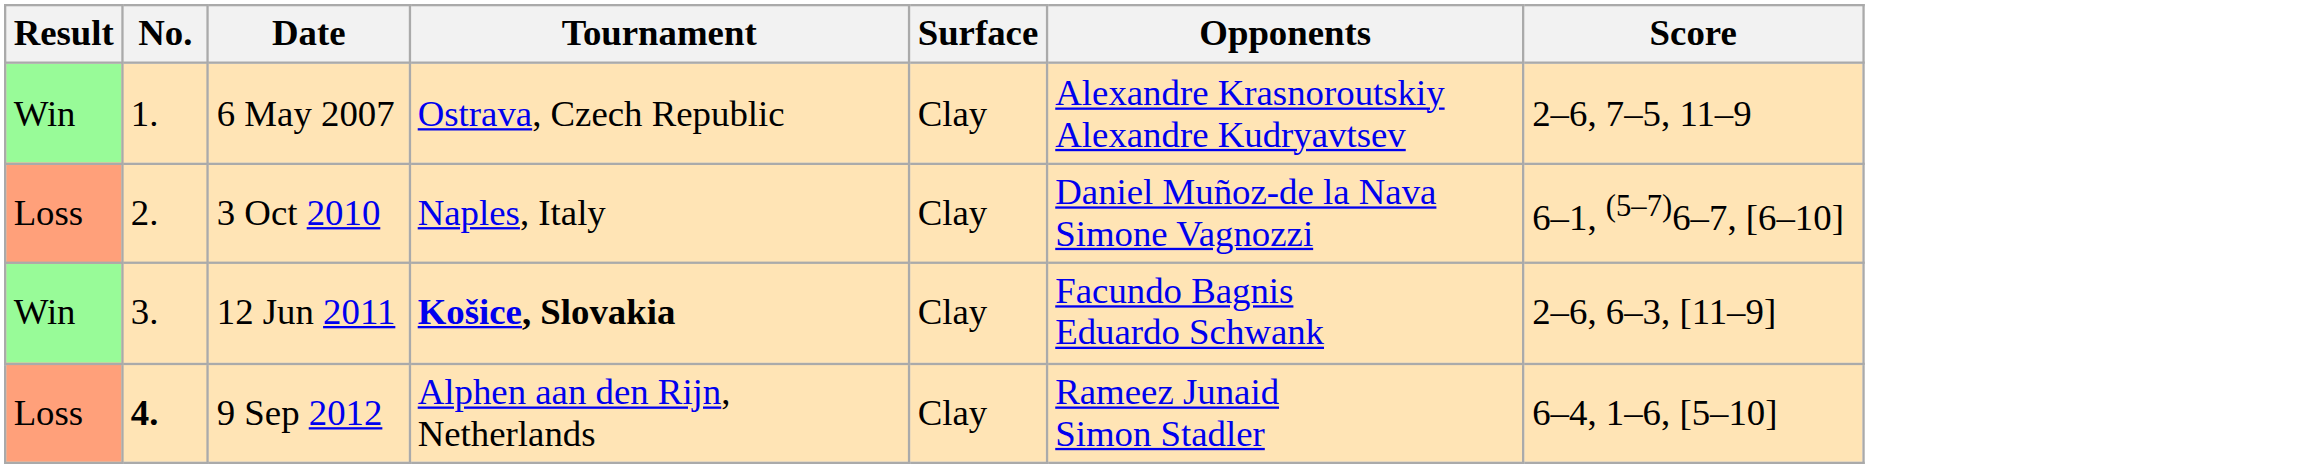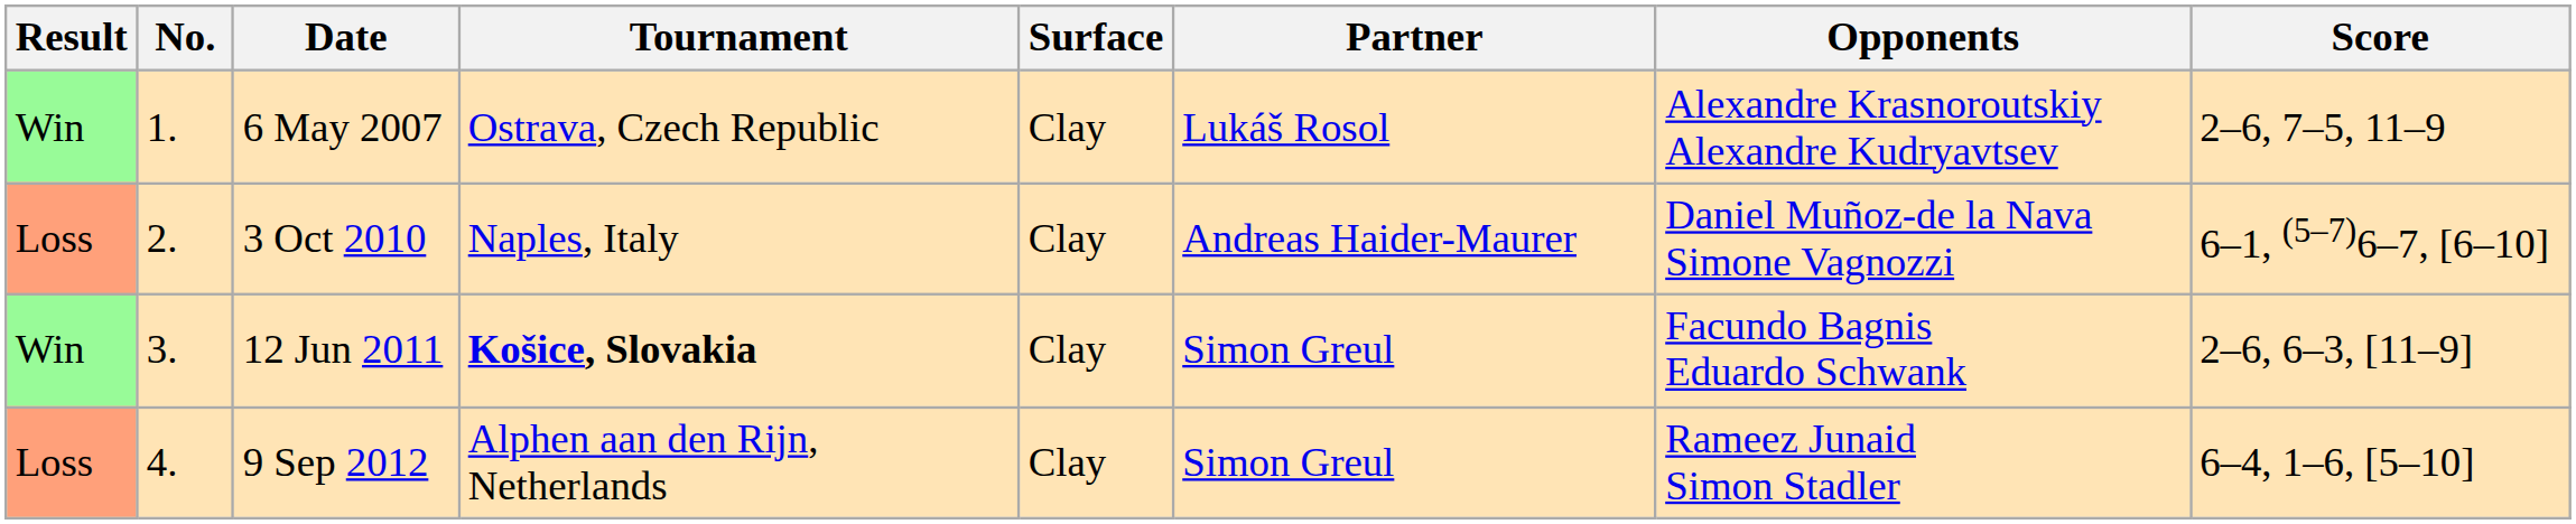 <table class="wikitable">
 <tr>
 <th width=40>Result</th>
 <th width=30>No.</th>
 <th width=80>Date</th>
 <th width=210>Tournament</th>
 <th width=50>Surface</th>
+<th width=180>Partner</th>
 <th width=200>Opponents</th>
 <th width=140>Score</th>
 </tr>
 <tr style="background:moccasin">
 <td style="background:#98fb98;">Win</td>
 <td>1.</td>
 <td>6 May 2007</td>
 <td><a href='#'>Ostrava</a>, Czech Republic</td>
 <td>Clay</td>
+<td> <a href='#'>Lukáš Rosol</a></td>
 <td> <a href='#'>Alexandre Krasnoroutskiy</a> <br>  <a href='#'>Alexandre Kudryavtsev</a></td>
 <td>2–6, 7–5, 11–9</td>
 </tr>
 <tr style="background:moccasin">
 <td style="background:#ffa07a;">Loss</td>
 <td>2.</td>
 <td>3 Oct <a href='#'>2010</a></td>
 <td><a href='#'>Naples</a>, Italy</td>
 <td>Clay</td>
+<td> <a href='#'>Andreas Haider-Maurer</a></td>
 <td> <a href='#'>Daniel Muñoz-de la Nava</a> <br>  <a href='#'>Simone Vagnozzi</a></td>
 <td>6–1, <sup>(5–7)</sup>6–7, [6–10]</td>
 </tr>
 <tr style="background:moccasin">
 <td style="background:#98fb98;">Win</td>
 <td>3.</td>
 <td>12 Jun <a href='#'>2011</a></td>
 <td><strong><a href='#'>Košice</a>, Slovakia</strong></td>
 <td>Clay</td>
+<td> <a href='#'>Simon Greul</a></td>
 <td> <a href='#'>Facundo Bagnis</a> <br>  <a href='#'>Eduardo Schwank</a></td>
 <td>2–6, 6–3, [11–9]</td>
 </tr>
 <tr style="background:moccasin">
 <td style="background:#ffa07a;">Loss</td>
-<td><strong>4.</strong></td>
+<td>4.</td>
 <td>9 Sep <a href='#'>2012</a></td>
 <td><a href='#'>Alphen aan den Rijn</a>, Netherlands</td>
 <td>Clay</td>
+<td> <a href='#'>Simon Greul</a></td>
 <td> <a href='#'>Rameez Junaid</a> <br>  <a href='#'>Simon Stadler</a></td>
 <td>6–4, 1–6, [5–10]</td>
 </tr>
 </table>
